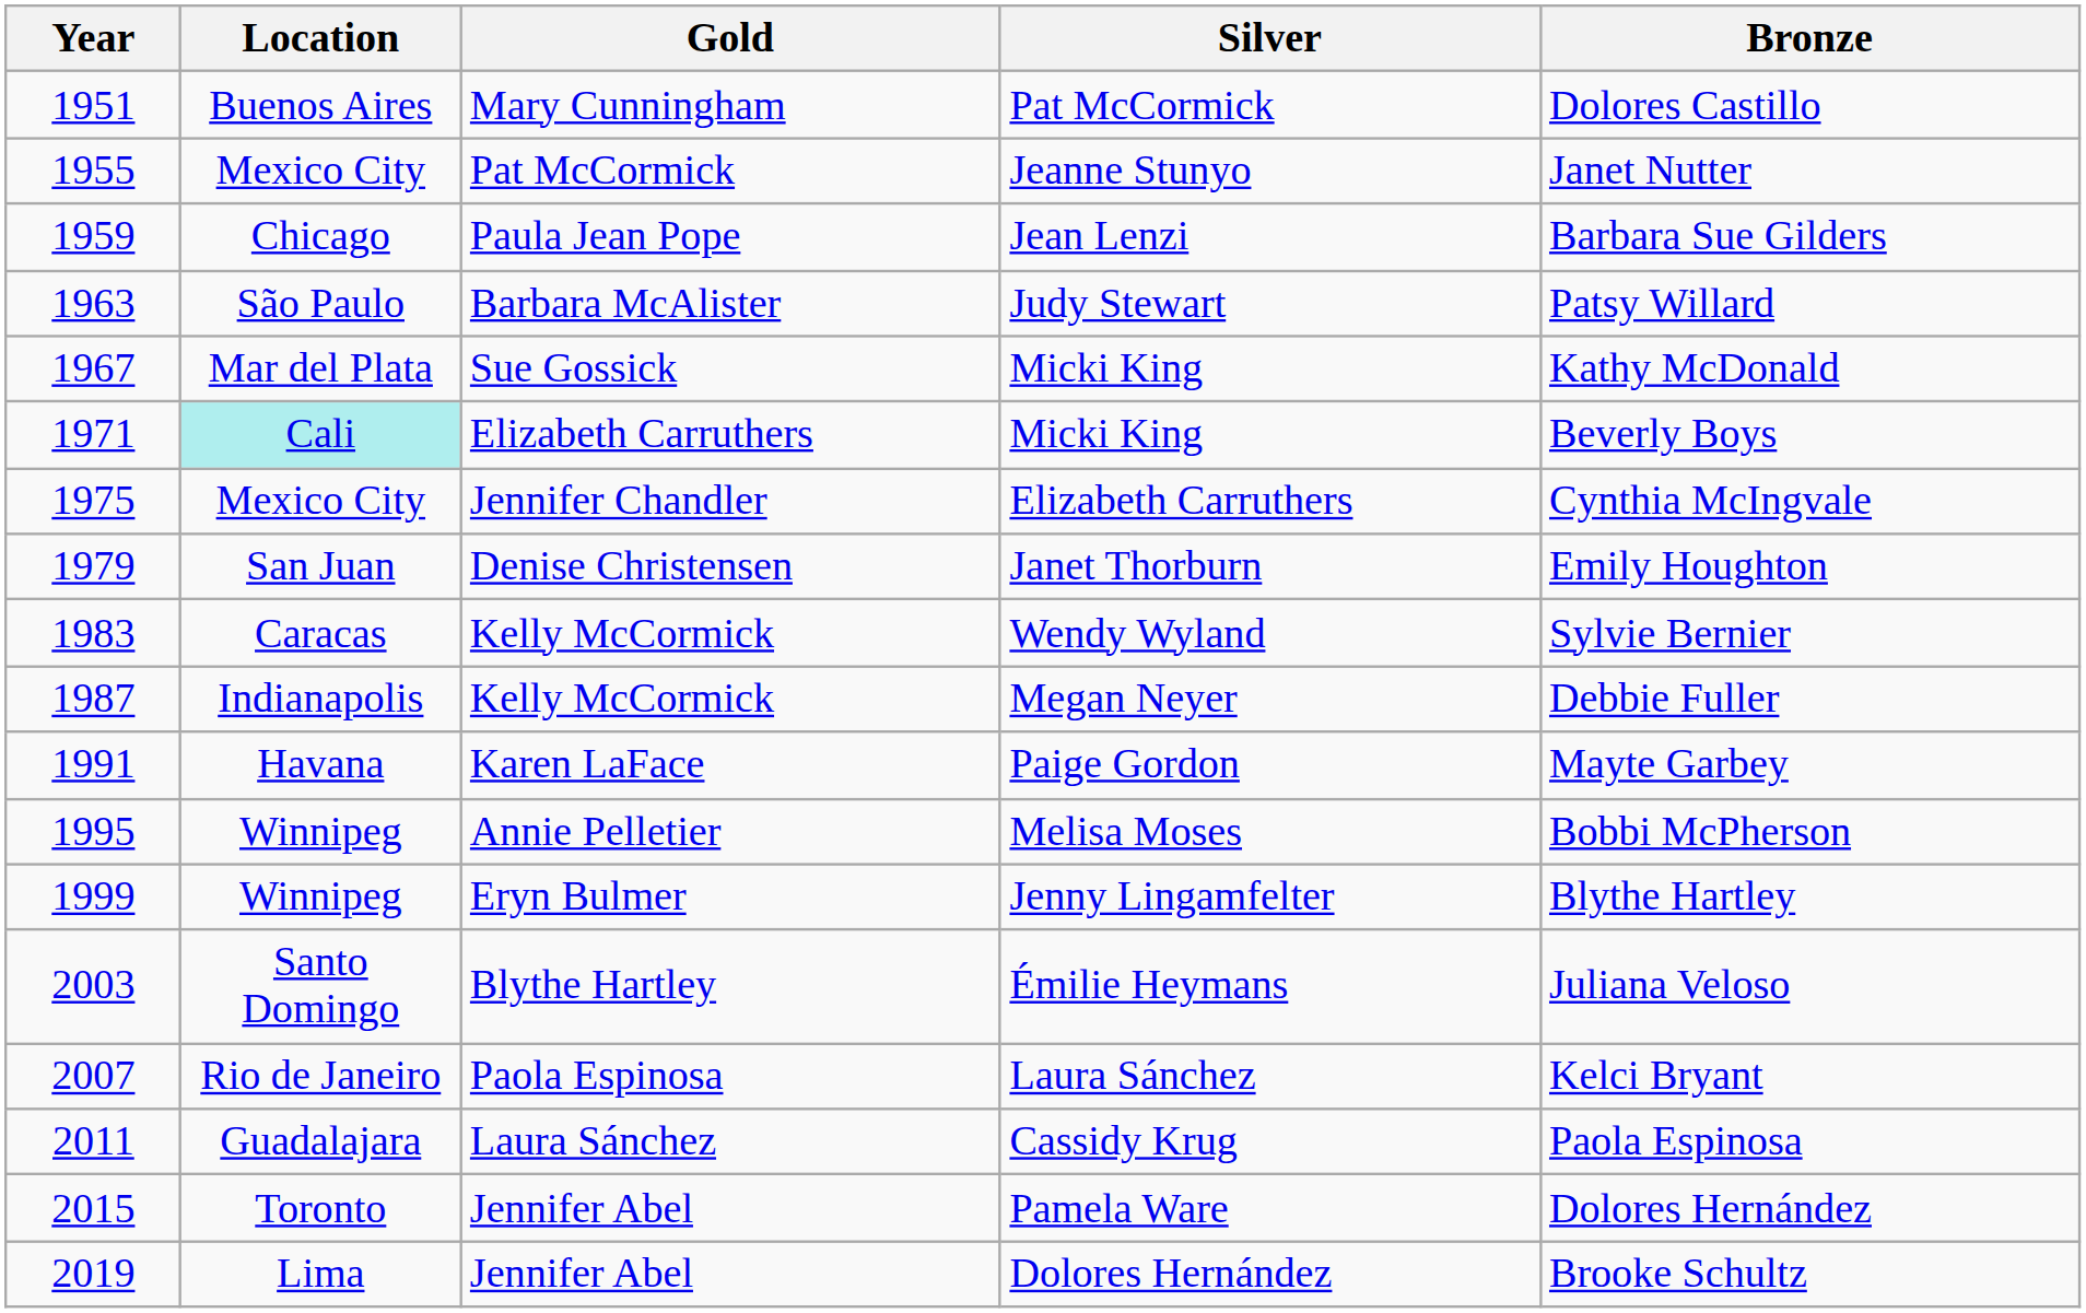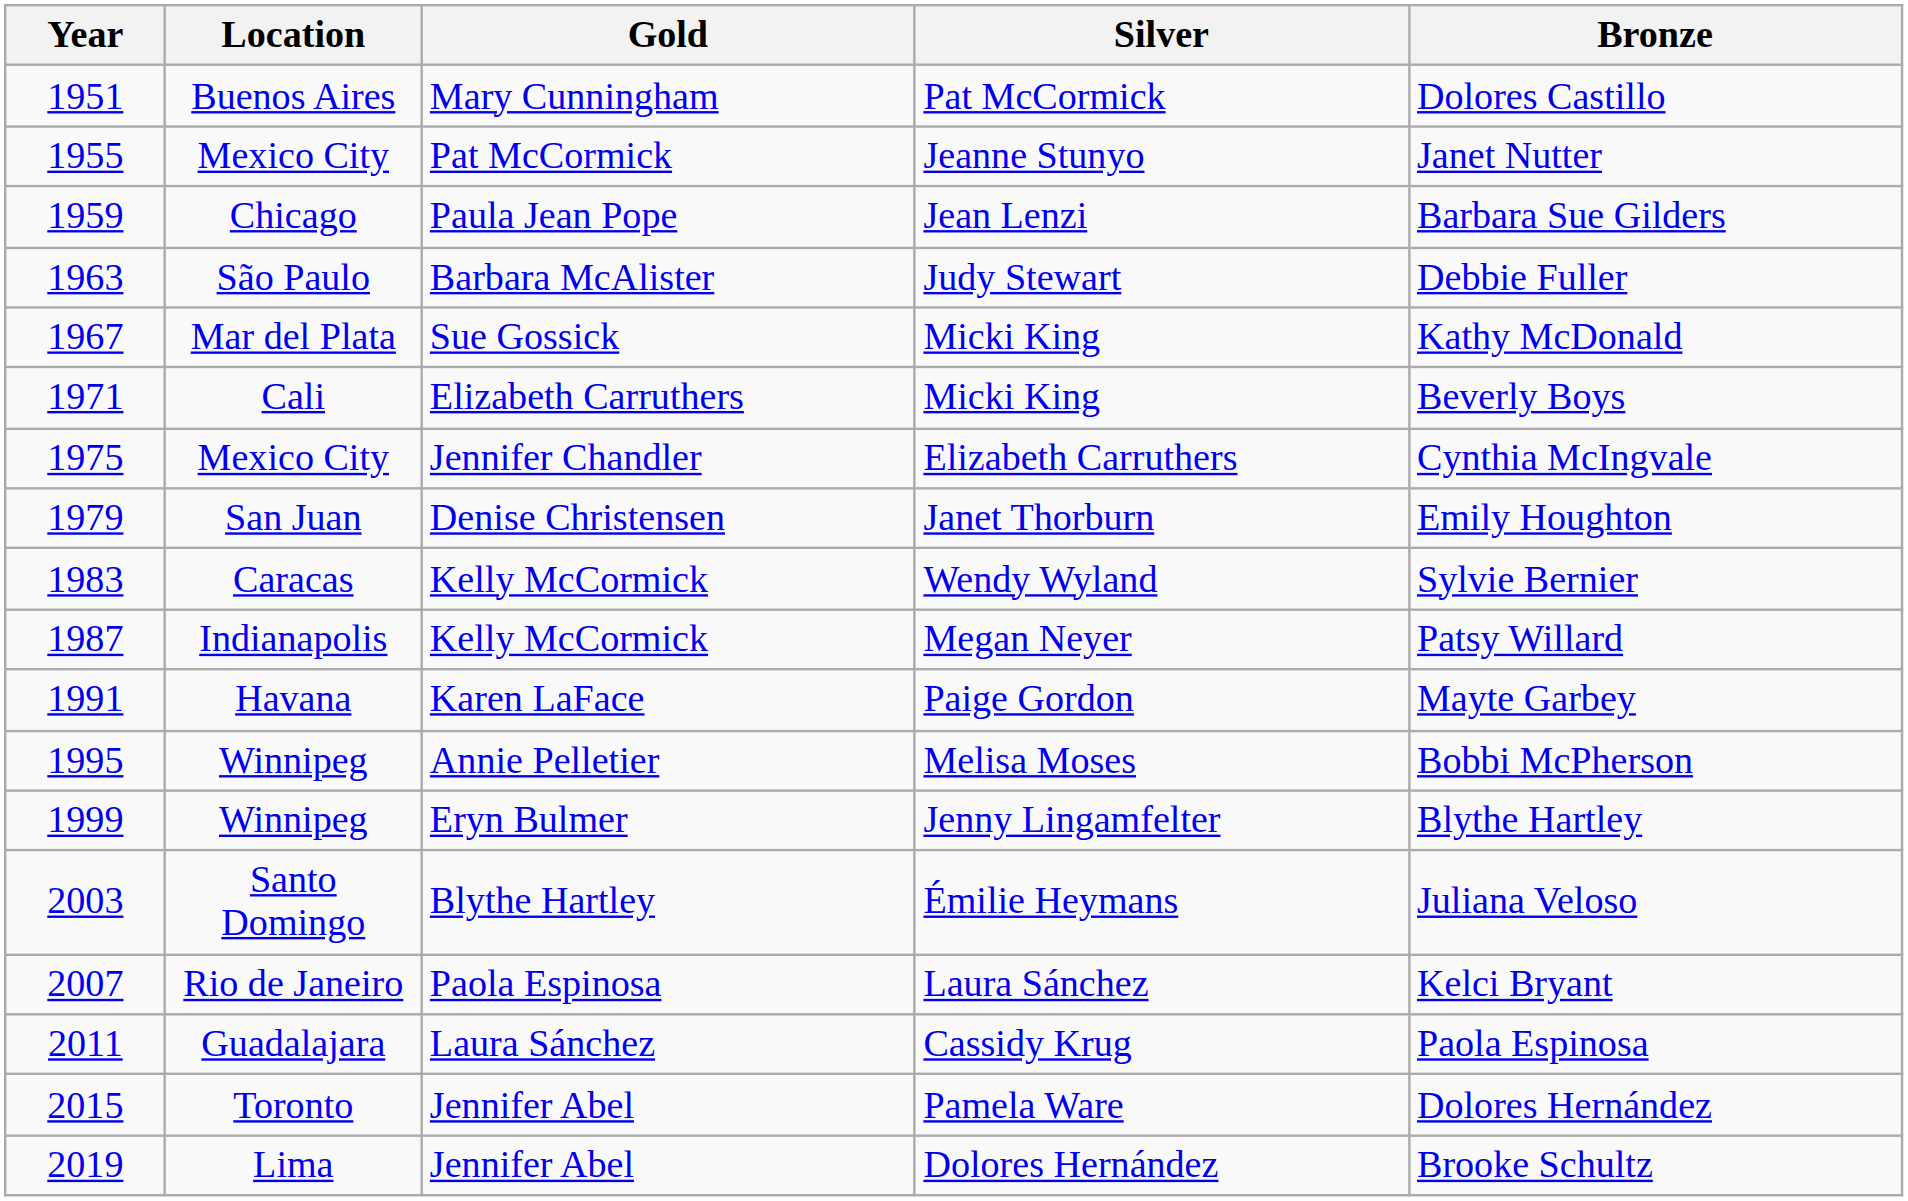 <table class="wikitable">
 <tr>
 <th width="60">Year</th>
 <th width="100">Location</th>
 <th width="200">Gold</th>
 <th width="200">Silver</th>
 <th width="200">Bronze</th>
 </tr>
 <tr>
 <td align="center"><a href='#'>1951</a></td>
 <td align="center"><a href='#'>Buenos Aires</a></td>
 <td> <a href='#'>Mary Cunningham</a></td>
 <td> <a href='#'>Pat McCormick</a></td>
 <td> <a href='#'>Dolores Castillo</a></td>
 </tr>
 <tr>
 <td align="center"><a href='#'>1955</a></td>
 <td align="center"><a href='#'>Mexico City</a></td>
 <td> <a href='#'>Pat McCormick</a></td>
 <td> <a href='#'>Jeanne Stunyo</a></td>
 <td> <a href='#'>Janet Nutter</a></td>
 </tr>
 <tr>
 <td align="center"><a href='#'>1959</a></td>
 <td align="center"><a href='#'>Chicago</a></td>
 <td> <a href='#'>Paula Jean Pope</a></td>
 <td> <a href='#'>Jean Lenzi</a></td>
 <td> <a href='#'>Barbara Sue Gilders</a></td>
 </tr>
 <tr>
 <td align="center"><a href='#'>1963</a></td>
 <td align="center"><a href='#'>São Paulo</a></td>
 <td> <a href='#'>Barbara McAlister</a></td>
 <td> <a href='#'>Judy Stewart</a></td>
-<td> <a href='#'>Patsy Willard</a></td>
+<td> <a href='#'>Debbie Fuller</a></td>
 </tr>
 <tr>
 <td align="center"><a href='#'>1967</a></td>
 <td align="center"><a href='#'>Mar del Plata</a></td>
 <td> <a href='#'>Sue Gossick</a></td>
 <td> <a href='#'>Micki King</a></td>
 <td> <a href='#'>Kathy McDonald</a></td>
 </tr>
 <tr>
 <td align="center"><a href='#'>1971</a></td>
-<td align="center" style="background: paleturquoise;"><a href='#'>Cali</a></td>
+<td align="center"><a href='#'>Cali</a></td>
 <td> <a href='#'>Elizabeth Carruthers</a></td>
 <td> <a href='#'>Micki King</a></td>
 <td> <a href='#'>Beverly Boys</a></td>
 </tr>
 <tr>
 <td align="center"><a href='#'>1975</a></td>
 <td align="center"><a href='#'>Mexico City</a></td>
 <td> <a href='#'>Jennifer Chandler</a></td>
 <td> <a href='#'>Elizabeth Carruthers</a></td>
 <td> <a href='#'>Cynthia McIngvale</a></td>
 </tr>
 <tr>
 <td align="center"><a href='#'>1979</a></td>
 <td align="center"><a href='#'>San Juan</a></td>
 <td> <a href='#'>Denise Christensen</a></td>
 <td> <a href='#'>Janet Thorburn</a></td>
 <td> <a href='#'>Emily Houghton</a></td>
 </tr>
 <tr>
 <td align="center"><a href='#'>1983</a></td>
 <td align="center"><a href='#'>Caracas</a></td>
 <td> <a href='#'>Kelly McCormick</a></td>
 <td> <a href='#'>Wendy Wyland</a></td>
 <td> <a href='#'>Sylvie Bernier</a></td>
 </tr>
 <tr>
 <td align="center"><a href='#'>1987</a></td>
 <td align="center"><a href='#'>Indianapolis</a></td>
 <td> <a href='#'>Kelly McCormick</a></td>
 <td> <a href='#'>Megan Neyer</a></td>
-<td> <a href='#'>Debbie Fuller</a></td>
+<td> <a href='#'>Patsy Willard</a></td>
 </tr>
 <tr>
 <td align="center"><a href='#'>1991</a></td>
 <td align="center"><a href='#'>Havana</a></td>
 <td> <a href='#'>Karen LaFace</a></td>
 <td> <a href='#'>Paige Gordon</a></td>
 <td> <a href='#'>Mayte Garbey</a></td>
 </tr>
 <tr>
 <td align="center"><a href='#'>1995</a></td>
 <td align="center"><a href='#'>Winnipeg</a></td>
 <td> <a href='#'>Annie Pelletier</a></td>
 <td> <a href='#'>Melisa Moses</a></td>
 <td> <a href='#'>Bobbi McPherson</a></td>
 </tr>
 <tr>
 <td align="center"><a href='#'>1999</a></td>
 <td align="center"><a href='#'>Winnipeg</a></td>
 <td> <a href='#'>Eryn Bulmer</a></td>
 <td> <a href='#'>Jenny Lingamfelter</a></td>
 <td> <a href='#'>Blythe Hartley</a></td>
 </tr>
 <tr>
 <td align="center"><a href='#'>2003</a></td>
 <td align="center"><a href='#'>Santo Domingo</a></td>
 <td> <a href='#'>Blythe Hartley</a></td>
 <td> <a href='#'>Émilie Heymans</a></td>
 <td> <a href='#'>Juliana Veloso</a></td>
 </tr>
 <tr>
 <td align="center"><a href='#'>2007</a></td>
 <td align="center"><a href='#'>Rio de Janeiro</a></td>
 <td> <a href='#'>Paola Espinosa</a></td>
 <td> <a href='#'>Laura Sánchez</a></td>
 <td> <a href='#'>Kelci Bryant</a></td>
 </tr>
 <tr>
 <td align="center"><a href='#'>2011</a></td>
 <td align="center"><a href='#'>Guadalajara</a></td>
 <td> <a href='#'>Laura Sánchez</a></td>
 <td> <a href='#'>Cassidy Krug</a></td>
 <td> <a href='#'>Paola Espinosa</a></td>
 </tr>
 <tr>
 <td align="center"><a href='#'>2015</a></td>
 <td align="center"><a href='#'>Toronto</a></td>
 <td> <a href='#'>Jennifer Abel</a></td>
 <td> <a href='#'>Pamela Ware</a></td>
 <td> <a href='#'>Dolores Hernández</a></td>
 </tr>
 <tr>
 <td align="center"><a href='#'>2019</a></td>
 <td align="center"><a href='#'>Lima</a></td>
 <td> <a href='#'>Jennifer Abel</a></td>
 <td> <a href='#'>Dolores Hernández</a></td>
 <td> <a href='#'>Brooke Schultz</a></td>
 </tr>
 </table>
